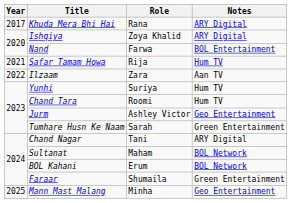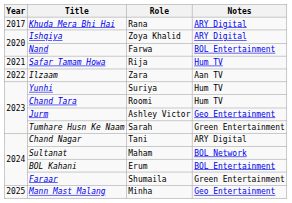 <table class="wikitable sortable plainrowheaders">
 <tr style="text-align:center;">
 <th scope="col">Year</th>
 <th scope="col">Title</th>
 <th scope="col">Role</th>
 <th scope="col">Notes</th>
 </tr>
 <tr>
 <td>2017</td>
 <td><em><a href='#'>Khuda Mera Bhi Hai</a></em></td>
 <td>Rana</td>
 <td><a href='#'>ARY Digital</a></td>
 </tr>
 <tr>
 <td rowspan="2">2020</td>
 <td><em><a href='#'>Ishqiya</a></em></td>
 <td>Zoya Khalid</td>
 <td><a href='#'>ARY Digital</a></td>
 </tr>
 <tr>
 <td><em><a href='#'>Nand</a></em></td>
 <td>Farwa</td>
 <td><a href='#'>BOL Entertainment</a></td>
 </tr>
 <tr>
 <td>2021</td>
 <td><em><a href='#'>Safar Tamam Howa</a></em></td>
 <td>Rija</td>
 <td><a href='#'>Hum TV</a></td>
 </tr>
 <tr>
 <td>2022</td>
 <td><em>Ilzaam</em></td>
 <td>Zara</td>
 <td>Aan TV</td>
 </tr>
 <tr>
 <td rowspan="4">2023</td>
 <td><em><a href='#'>Yunhi</a></em></td>
 <td>Suriya</td>
 <td>Hum TV</td>
 </tr>
 <tr>
 <td><em><a href='#'>Chand Tara</a></em></td>
 <td>Roomi</td>
 <td>Hum TV</td>
 </tr>
 <tr>
 <td><em><a href='#'>Jurm</a></em></td>
 <td>Ashley Victor</td>
 <td><a href='#'>Geo Entertainment</a></td>
 </tr>
 <tr>
 <td><em>Tumhare Husn Ke Naam</em></td>
 <td>Sarah</td>
 <td>Green Entertainment</td>
 </tr>
 <tr>
 <td rowspan="4">2024</td>
 <td><em>Chand Nagar</em></td>
 <td>Tani</td>
 <td>ARY Digital</td>
 </tr>
 <tr>
 <td><em>Sultanat</em></td>
 <td>Maham</td>
 <td><a href='#'>BOL Network</a></td>
 </tr>
 <tr>
 <td><em>BOL Kahani</em></td>
 <td>Erum</td>
-<td><a href='#'>BOL Network</a></td>
+<td><a href='#'>BOL Entertainment</a></td>
 </tr>
 <tr>
 <td><em><a href='#'>Faraar</a></em></td>
 <td>Shumaila</td>
 <td>Green Entertainment</td>
 </tr>
 <tr>
 <td>2025</td>
 <td><em><a href='#'>Mann Mast Malang</a></em></td>
 <td>Minha</td>
 <td><a href='#'>Geo Entertainment</a></td>
 </tr>
 </table>
